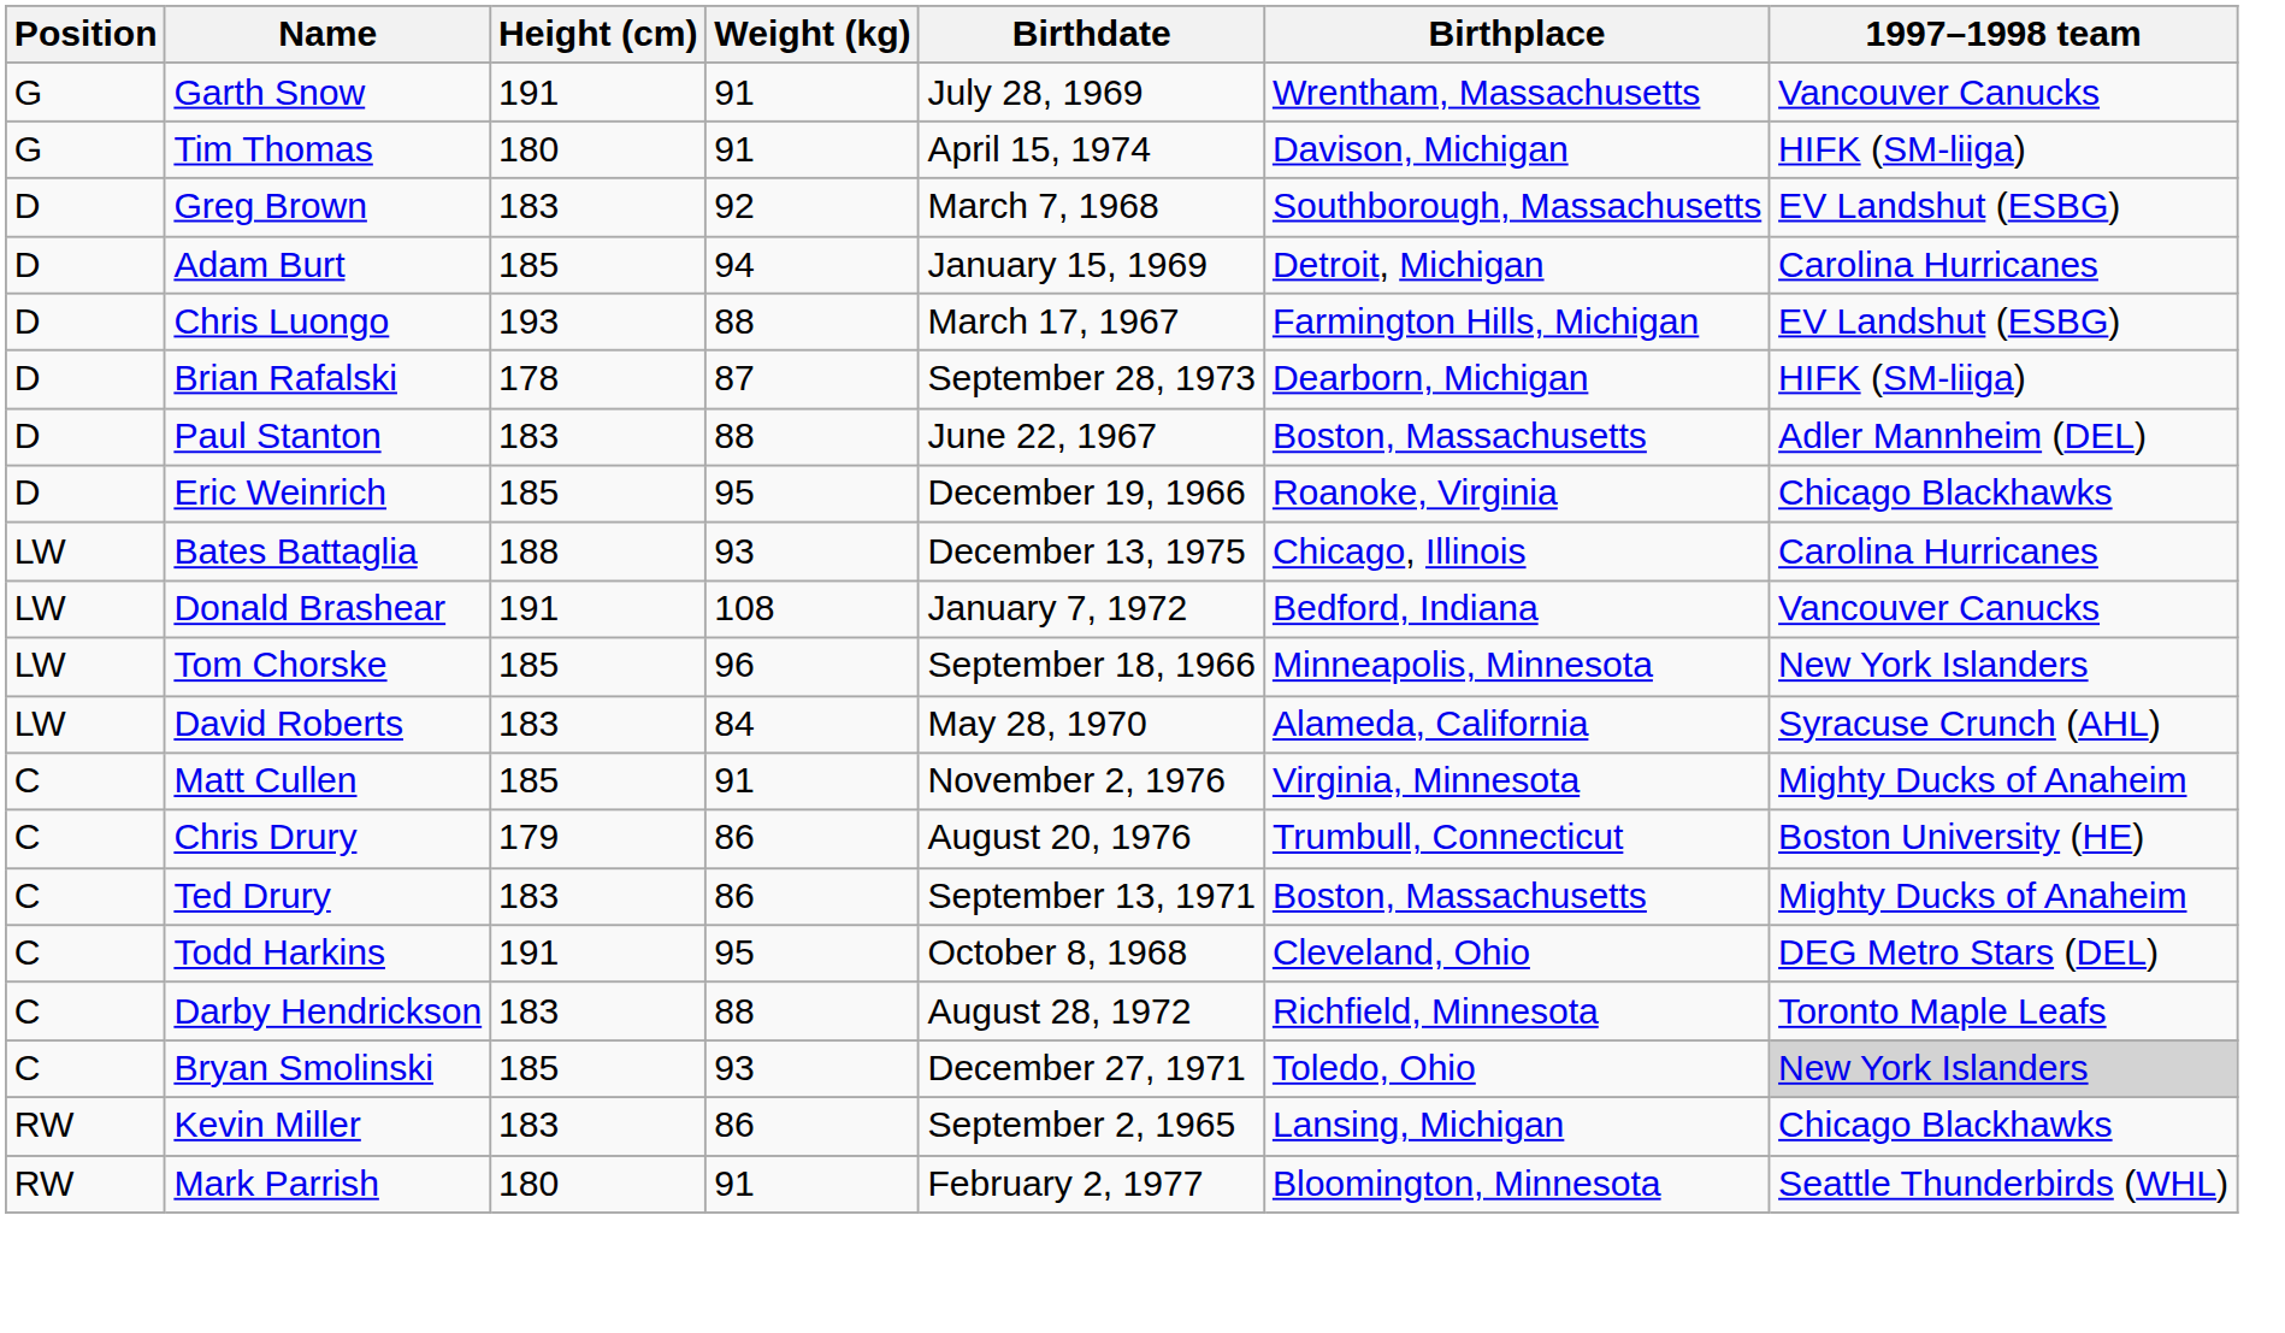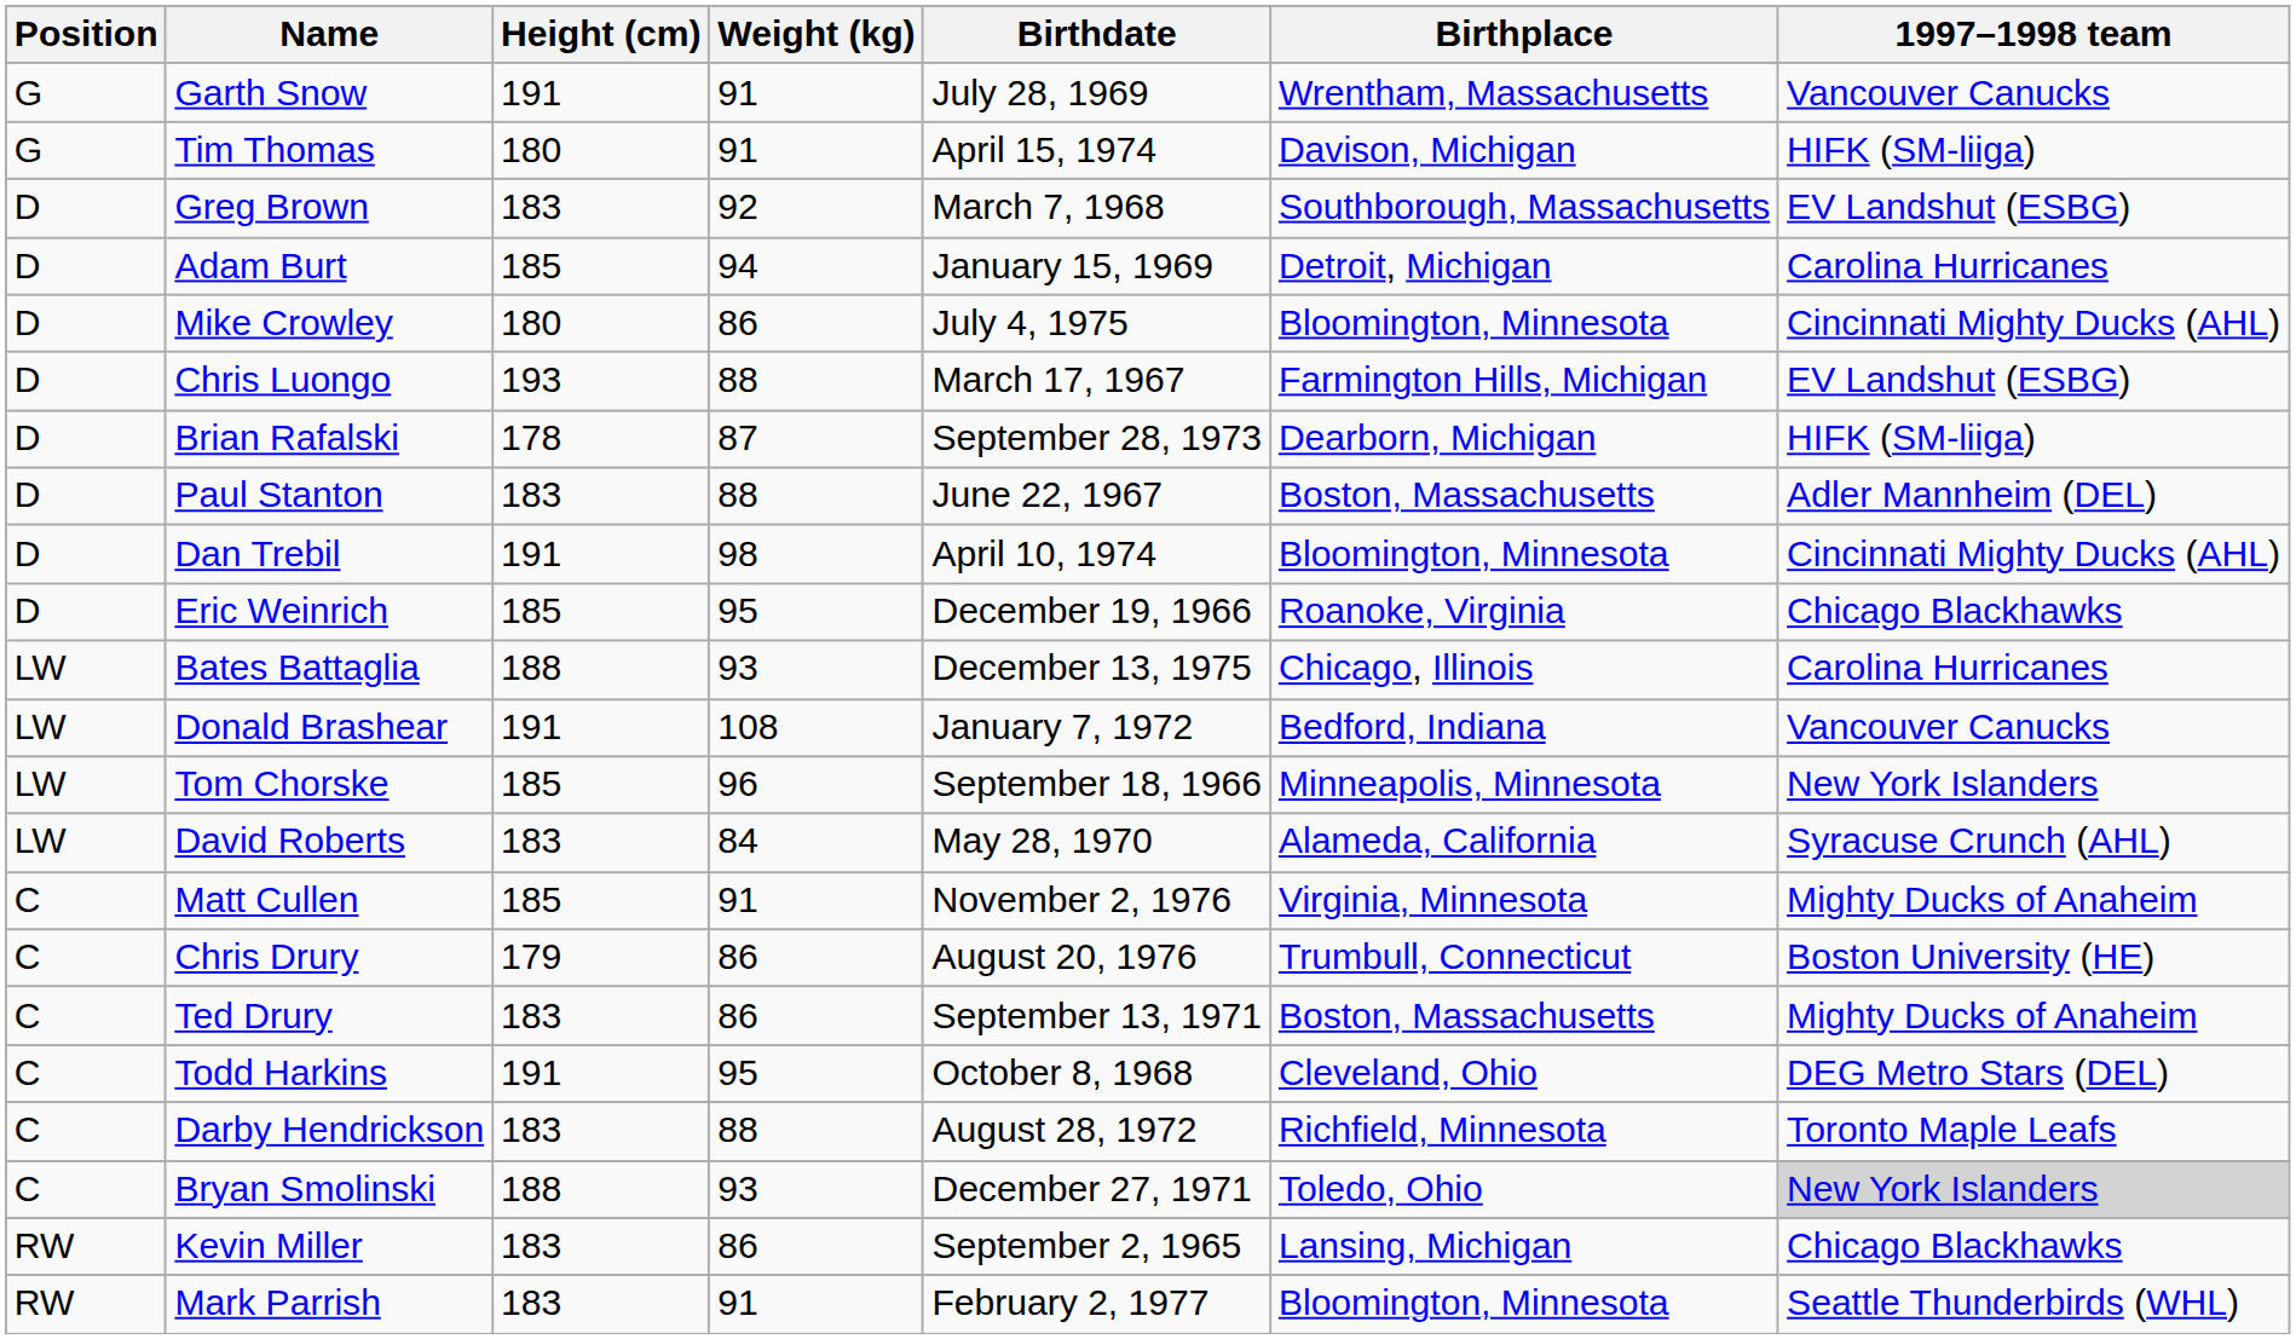 <table class="wikitable sortable">
 <tr>
 <th>Position</th>
 <th>Name</th>
 <th>Height (cm)</th>
 <th>Weight (kg)</th>
 <th>Birthdate</th>
 <th>Birthplace</th>
 <th>1997–1998 team</th>
 </tr>
 <tr>
 <td>G</td>
 <td><a href='#'>Garth Snow</a></td>
 <td>191</td>
 <td>91</td>
 <td>July 28, 1969</td>
 <td><a href='#'>Wrentham, Massachusetts</a></td>
 <td><a href='#'>Vancouver Canucks</a></td>
 </tr>
 <tr>
 <td>G</td>
 <td><a href='#'>Tim Thomas</a></td>
 <td>180</td>
 <td>91</td>
 <td>April 15, 1974</td>
 <td><a href='#'>Davison, Michigan</a></td>
 <td><a href='#'>HIFK</a> (<a href='#'>SM-liiga</a>)</td>
 </tr>
 <tr>
 <td>D</td>
 <td><a href='#'>Greg Brown</a></td>
 <td>183</td>
 <td>92</td>
 <td>March 7, 1968</td>
 <td><a href='#'>Southborough, Massachusetts</a></td>
 <td><a href='#'>EV Landshut</a> (<a href='#'>ESBG</a>)</td>
 </tr>
 <tr>
 <td>D</td>
 <td><a href='#'>Adam Burt</a></td>
 <td>185</td>
 <td>94</td>
 <td>January 15, 1969</td>
 <td><a href='#'>Detroit</a>, <a href='#'>Michigan</a></td>
 <td><a href='#'>Carolina Hurricanes</a></td>
 </tr>
 <tr>
 <td>D</td>
+<td><a href='#'>Mike Crowley</a></td>
+<td>180</td>
+<td>86</td>
+<td>July 4, 1975</td>
+<td><a href='#'>Bloomington, Minnesota</a></td>
+<td><a href='#'>Cincinnati Mighty Ducks</a> (<a href='#'>AHL</a>)</td>
+</tr>
+<tr>
+<td>D</td>
 <td><a href='#'>Chris Luongo</a></td>
 <td>193</td>
 <td>88</td>
 <td>March 17, 1967</td>
 <td><a href='#'>Farmington Hills, Michigan</a></td>
 <td><a href='#'>EV Landshut</a> (<a href='#'>ESBG</a>)</td>
 </tr>
 <tr>
 <td>D</td>
 <td><a href='#'>Brian Rafalski</a></td>
 <td>178</td>
 <td>87</td>
 <td>September 28, 1973</td>
 <td><a href='#'>Dearborn, Michigan</a></td>
 <td><a href='#'>HIFK</a> (<a href='#'>SM-liiga</a>)</td>
 </tr>
 <tr>
 <td>D</td>
 <td><a href='#'>Paul Stanton</a></td>
 <td>183</td>
 <td>88</td>
 <td>June 22, 1967</td>
 <td><a href='#'>Boston, Massachusetts</a></td>
 <td><a href='#'>Adler Mannheim</a> (<a href='#'>DEL</a>)</td>
+</tr>
+<tr>
+<td>D</td>
+<td><a href='#'>Dan Trebil</a></td>
+<td>191</td>
+<td>98</td>
+<td>April 10, 1974</td>
+<td><a href='#'>Bloomington, Minnesota</a></td>
+<td><a href='#'>Cincinnati Mighty Ducks</a> (<a href='#'>AHL</a>)</td>
 </tr>
 <tr>
 <td>D</td>
 <td><a href='#'>Eric Weinrich</a></td>
 <td>185</td>
 <td>95</td>
 <td>December 19, 1966</td>
 <td><a href='#'>Roanoke, Virginia</a></td>
 <td><a href='#'>Chicago Blackhawks</a></td>
 </tr>
 <tr>
 <td>LW</td>
 <td><a href='#'>Bates Battaglia</a></td>
 <td>188</td>
 <td>93</td>
 <td>December 13, 1975</td>
 <td><a href='#'>Chicago</a>, <a href='#'>Illinois</a></td>
 <td><a href='#'>Carolina Hurricanes</a></td>
 </tr>
 <tr>
 <td>LW</td>
 <td><a href='#'>Donald Brashear</a></td>
 <td>191</td>
 <td>108</td>
 <td>January 7, 1972</td>
 <td><a href='#'>Bedford, Indiana</a></td>
 <td><a href='#'>Vancouver Canucks</a></td>
 </tr>
 <tr>
 <td>LW</td>
 <td><a href='#'>Tom Chorske</a></td>
 <td>185</td>
 <td>96</td>
 <td>September 18, 1966</td>
 <td><a href='#'>Minneapolis, Minnesota</a></td>
 <td><a href='#'>New York Islanders</a></td>
 </tr>
 <tr>
 <td>LW</td>
 <td><a href='#'>David Roberts</a></td>
 <td>183</td>
 <td>84</td>
 <td>May 28, 1970</td>
 <td><a href='#'>Alameda, California</a></td>
 <td><a href='#'>Syracuse Crunch</a> (<a href='#'>AHL</a>)</td>
 </tr>
 <tr>
 <td>C</td>
 <td><a href='#'>Matt Cullen</a></td>
 <td>185</td>
 <td>91</td>
 <td>November 2, 1976</td>
 <td><a href='#'>Virginia, Minnesota</a></td>
 <td><a href='#'>Mighty Ducks of Anaheim</a></td>
 </tr>
 <tr>
 <td>C</td>
 <td><a href='#'>Chris Drury</a></td>
 <td>179</td>
 <td>86</td>
 <td>August 20, 1976</td>
 <td><a href='#'>Trumbull, Connecticut</a></td>
 <td><a href='#'>Boston University</a> (<a href='#'>HE</a>)</td>
 </tr>
 <tr>
 <td>C</td>
 <td><a href='#'>Ted Drury</a></td>
 <td>183</td>
 <td>86</td>
 <td>September 13, 1971</td>
 <td><a href='#'>Boston, Massachusetts</a></td>
 <td><a href='#'>Mighty Ducks of Anaheim</a></td>
 </tr>
 <tr>
 <td>C</td>
 <td><a href='#'>Todd Harkins</a></td>
 <td>191</td>
 <td>95</td>
 <td>October 8, 1968</td>
 <td><a href='#'>Cleveland, Ohio</a></td>
 <td><a href='#'>DEG Metro Stars</a> (<a href='#'>DEL</a>)</td>
 </tr>
 <tr>
 <td>C</td>
 <td><a href='#'>Darby Hendrickson</a></td>
 <td>183</td>
 <td>88</td>
 <td>August 28, 1972</td>
 <td><a href='#'>Richfield, Minnesota</a></td>
 <td><a href='#'>Toronto Maple Leafs</a></td>
 </tr>
 <tr>
 <td>C</td>
 <td><a href='#'>Bryan Smolinski</a></td>
-<td>185</td>
+<td>188</td>
 <td>93</td>
 <td>December 27, 1971</td>
 <td><a href='#'>Toledo, Ohio</a></td>
 <td style="background: lightgrey;"><a href='#'>New York Islanders</a></td>
 </tr>
 <tr>
 <td>RW</td>
 <td><a href='#'>Kevin Miller</a></td>
 <td>183</td>
 <td>86</td>
 <td>September 2, 1965</td>
 <td><a href='#'>Lansing, Michigan</a></td>
 <td><a href='#'>Chicago Blackhawks</a></td>
 </tr>
 <tr>
 <td>RW</td>
 <td><a href='#'>Mark Parrish</a></td>
-<td>180</td>
+<td>183</td>
 <td>91</td>
 <td>February 2, 1977</td>
 <td><a href='#'>Bloomington, Minnesota</a></td>
 <td><a href='#'>Seattle Thunderbirds</a> (<a href='#'>WHL</a>)</td>
 </tr>
 </table>
